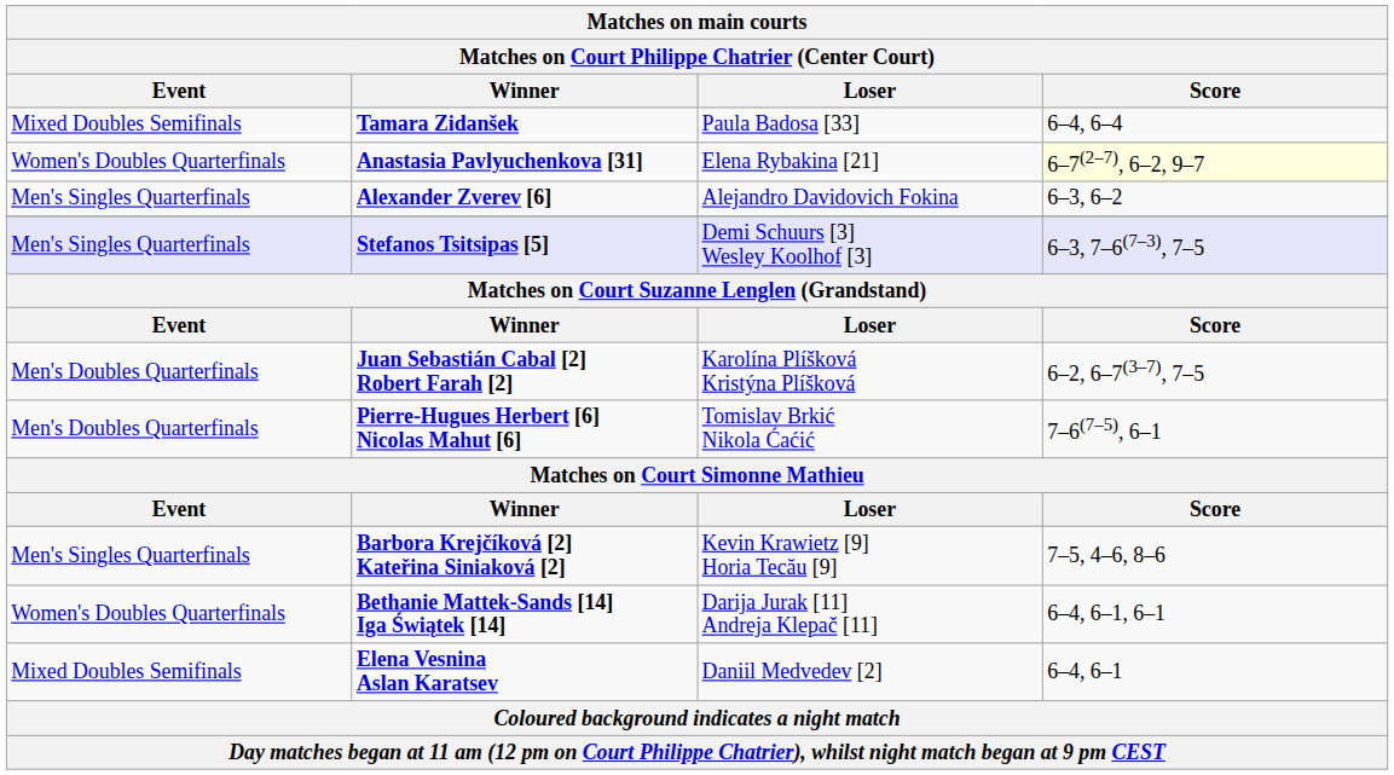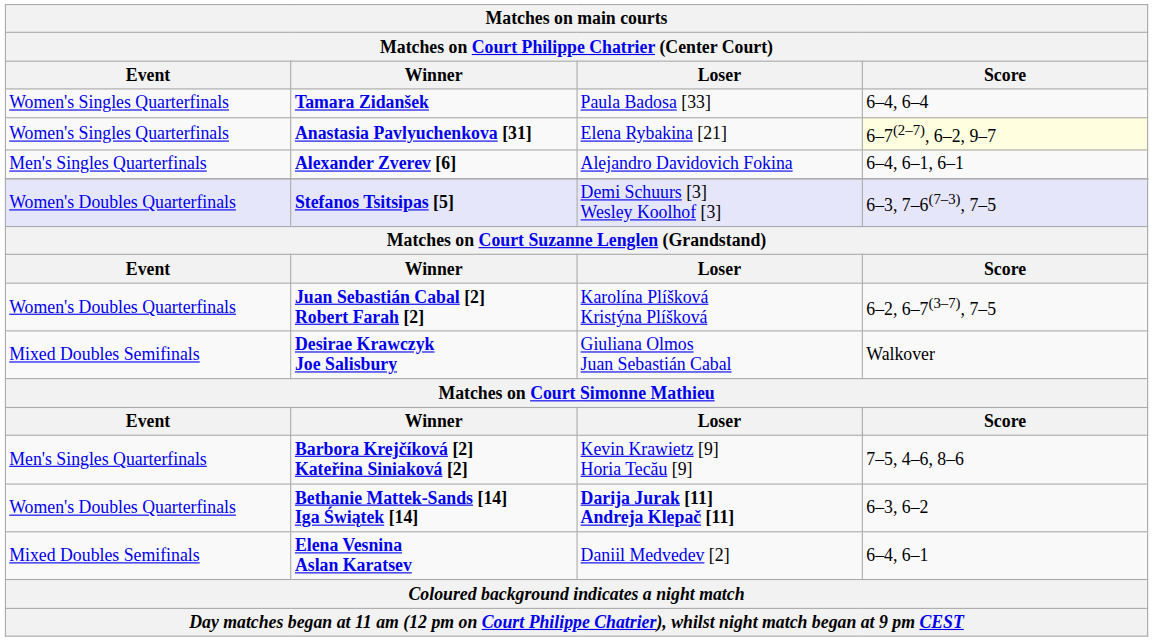 <table class="wikitable" style="margin:auto;">
 <tr>
 <th colspan="4" style="white-space:nowrap">Matches on main courts</th>
 </tr>
 <tr>
 <th colspan="4">Matches on <a href='#'>Court Philippe Chatrier</a> (Center Court)</th>
 </tr>
 <tr>
 <th width="250">Event</th>
 <th width="250">Winner</th>
 <th width="250">Loser</th>
 <th width="250">Score</th>
 </tr>
 <tr>
-<td><a href='#'>Mixed Doubles Semifinals</a></td>
+<td><a href='#'>Women's Singles Quarterfinals</a></td>
 <td><strong> <a href='#'>Tamara Zidanšek</a></strong></td>
 <td> <a href='#'>Paula Badosa</a> [33]</td>
 <td>6–4, 6–4</td>
 </tr>
 <tr>
-<td><a href='#'>Women's Doubles Quarterfinals</a></td>
+<td><a href='#'>Women's Singles Quarterfinals</a></td>
 <td><strong> <a href='#'>Anastasia Pavlyuchenkova</a> [31]</strong></td>
 <td> <a href='#'>Elena Rybakina</a> [21]</td>
 <td style="background: lightyellow;">6–7<sup>(2–7)</sup>, 6–2, 9–7</td>
 </tr>
 <tr>
 <td><a href='#'>Men's Singles Quarterfinals</a></td>
 <td><strong> <a href='#'>Alexander Zverev</a> [6]</strong></td>
 <td> <a href='#'>Alejandro Davidovich Fokina</a></td>
-<td>6–3, 6–2</td>
+<td>6–4, 6–1, 6–1</td>
 </tr>
 <tr>
 </tr>
 <tr bgcolor="lavender">
-<td><a href='#'>Men's Singles Quarterfinals</a></td>
+<td><a href='#'>Women's Doubles Quarterfinals</a></td>
 <td><strong> <a href='#'>Stefanos Tsitsipas</a> [5]</strong></td>
 <td> <a href='#'>Demi Schuurs</a> [3] <br>  <a href='#'>Wesley Koolhof</a> [3]</td>
 <td>6–3, 7–6<sup>(7–3)</sup>, 7–5</td>
 </tr>
 <tr>
 <th colspan="4">Matches on <a href='#'>Court Suzanne Lenglen</a> (Grandstand)</th>
 </tr>
 <tr>
 <th width="250">Event</th>
 <th width="250">Winner</th>
 <th width="250">Loser</th>
 <th width="250">Score</th>
 </tr>
 <tr>
-<td><a href='#'>Men's Doubles Quarterfinals</a></td>
+<td><a href='#'>Women's Doubles Quarterfinals</a></td>
 <td><strong> <a href='#'>Juan Sebastián Cabal</a> [2]<br> <a href='#'>Robert Farah</a> [2]</strong></td>
 <td> <a href='#'>Karolína Plíšková</a><br> <a href='#'>Kristýna Plíšková</a></td>
 <td>6–2, 6–7<sup>(3–7)</sup>, 7–5</td>
 </tr>
 <tr>
-<td><a href='#'>Men's Doubles Quarterfinals</a></td>
-<td><strong> <a href='#'>Pierre-Hugues Herbert</a> [6] <br>  <a href='#'>Nicolas Mahut</a> [6]</strong></td>
-<td> <a href='#'>Tomislav Brkić</a> <br>  <a href='#'>Nikola Ćaćić</a></td>
-<td>7–6<sup>(7–5)</sup>, 6–1</td>
+<td><a href='#'>Mixed Doubles Semifinals</a></td>
+<td><strong> <a href='#'>Desirae Krawczyk</a> <br>  <a href='#'>Joe Salisbury</a></strong></td>
+<td> <a href='#'>Giuliana Olmos</a> <br>  <a href='#'>Juan Sebastián Cabal</a></td>
+<td>Walkover</td>
 </tr>
 <tr>
 <th colspan="4">Matches on <a href='#'>Court Simonne Mathieu</a></th>
 </tr>
 <tr>
 <th width="250">Event</th>
 <th width="250">Winner</th>
 <th width="250">Loser</th>
 <th width="250">Score</th>
 </tr>
 <tr>
 <td><a href='#'>Men's Singles Quarterfinals</a></td>
 <td><strong> <a href='#'>Barbora Krejčíková</a> [2]<br> <a href='#'>Kateřina Siniaková</a> [2]</strong></td>
 <td> <a href='#'>Kevin Krawietz</a> [9]<br> <a href='#'>Horia Tecău</a> [9]</td>
 <td>7–5, 4–6, 8–6</td>
 </tr>
 <tr>
 <td><a href='#'>Women's Doubles Quarterfinals</a></td>
 <td><strong> <a href='#'>Bethanie Mattek-Sands</a> [14] <br>  <a href='#'>Iga Świątek</a> [14]</strong></td>
-<td> <a href='#'>Darija Jurak</a> [11] <br>  <a href='#'>Andreja Klepač</a> [11]</td>
-<td>6–4, 6–1, 6–1</td>
+<td><strong> <a href='#'>Darija Jurak</a> [11] <br>  <a href='#'>Andreja Klepač</a> [11]</strong></td>
+<td>6–3, 6–2</td>
 </tr>
 <tr>
 <td><a href='#'>Mixed Doubles Semifinals</a></td>
 <td><strong>  <a href='#'>Elena Vesnina</a> <br>   <a href='#'>Aslan Karatsev</a></strong></td>
 <td> <a href='#'>Daniil Medvedev</a> [2]</td>
 <td>6–4, 6–1</td>
 </tr>
 <tr>
 <th colspan="4"><em>Coloured background indicates a night match</em></th>
 </tr>
 <tr>
 <th colspan="4"><em>Day matches began at 11 am (12 pm on <a href='#'>Court Philippe Chatrier</a>), whilst night match began at 9 pm <a href='#'>CEST</a></em></th>
 </tr>
 </table>
